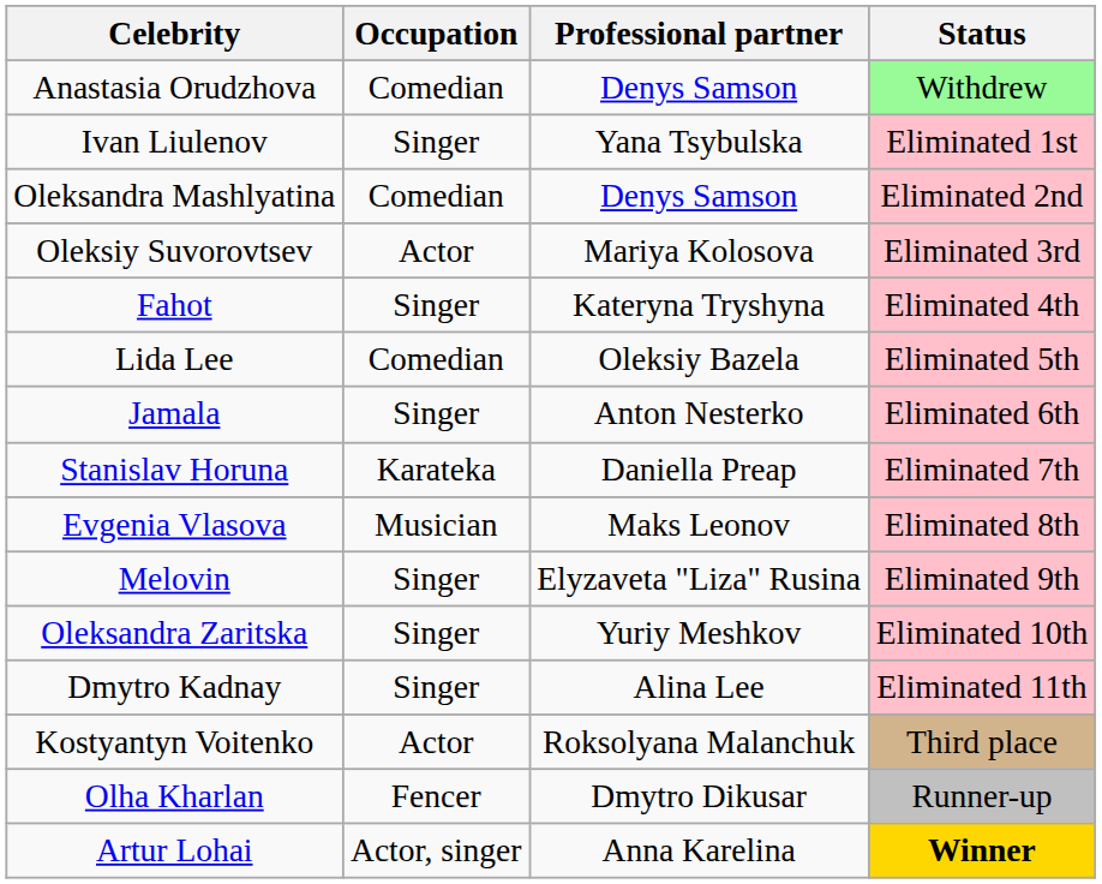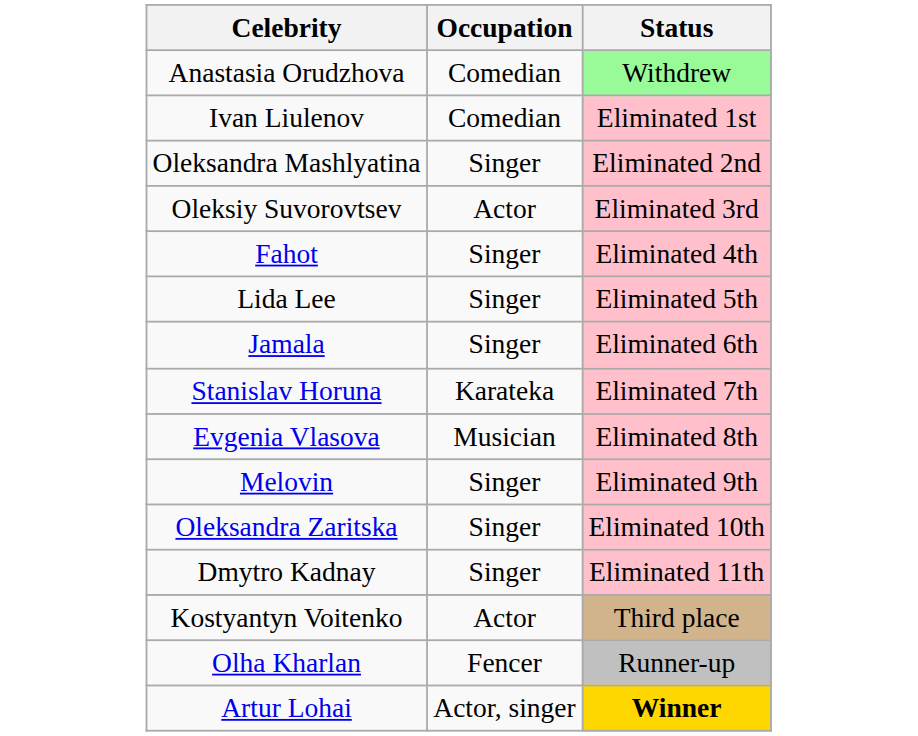 <table class="wikitable sortable" style="margin:auto; text-align:center; font-size:95%;">
 <tr>
 <th>Celebrity</th>
 <th>Occupation</th>
-<th>Professional partner</th>
 <th>Status</th>
 </tr>
 <tr>
 <td>Anastasia Orudzhova</td>
 <td>Comedian</td>
-<td><a href='#'>Denys Samson</a></td>
 <td style="background:palegreen;">Withdrew</td>
 </tr>
 <tr>
 <td>Ivan Liulenov</td>
-<td>Singer</td>
-<td>Yana Tsybulska</td>
+<td>Comedian</td>
 <td style="background:pink;">Eliminated 1st</td>
 </tr>
 <tr>
 <td>Oleksandra Mashlyatina</td>
-<td>Comedian</td>
-<td><a href='#'>Denys Samson</a></td>
+<td>Singer</td>
 <td style="background:pink;">Eliminated 2nd</td>
 </tr>
 <tr>
 <td>Oleksiy Suvorovtsev</td>
 <td>Actor</td>
-<td>Mariya Kolosova</td>
 <td style="background:pink;">Eliminated 3rd</td>
 </tr>
 <tr>
 <td><a href='#'>Fahot</a></td>
 <td>Singer</td>
-<td>Kateryna Tryshyna</td>
 <td style="background:pink;">Eliminated 4th</td>
 </tr>
 <tr>
 <td>Lida Lee</td>
-<td>Comedian</td>
-<td>Oleksiy Bazela</td>
+<td>Singer</td>
 <td style="background:pink;">Eliminated 5th</td>
 </tr>
 <tr>
 <td><a href='#'>Jamala</a></td>
 <td>Singer</td>
-<td>Anton Nesterko</td>
 <td style="background:pink;">Eliminated 6th</td>
 </tr>
 <tr>
 <td><a href='#'>Stanislav Horuna</a></td>
 <td>Karateka</td>
-<td>Daniella Preap</td>
 <td style="background:pink;">Eliminated 7th</td>
 </tr>
 <tr>
 <td><a href='#'>Evgenia Vlasova</a></td>
 <td>Musician</td>
-<td>Maks Leonov</td>
 <td style="background:pink;">Eliminated 8th</td>
 </tr>
 <tr>
 <td><a href='#'>Melovin</a></td>
 <td>Singer</td>
-<td>Elyzaveta "Liza" Rusina</td>
 <td style="background:pink;">Eliminated 9th</td>
 </tr>
 <tr>
 <td><a href='#'>Oleksandra Zaritska</a></td>
 <td>Singer</td>
-<td>Yuriy Meshkov</td>
 <td style="background:pink;">Eliminated 10th</td>
 </tr>
 <tr>
 <td>Dmytro Kadnay</td>
 <td>Singer</td>
-<td>Alina Lee</td>
 <td style="background:pink;">Eliminated 11th</td>
 </tr>
 <tr>
 <td>Kostyantyn Voitenko</td>
 <td>Actor</td>
-<td>Roksolyana Malanchuk</td>
 <td style="background:tan;">Third place</td>
 </tr>
 <tr>
 <td><a href='#'>Olha Kharlan</a></td>
 <td>Fencer</td>
-<td>Dmytro Dikusar</td>
 <td style="background:silver;">Runner-up</td>
 </tr>
 <tr>
 <td><a href='#'>Artur Lohai</a></td>
 <td>Actor, singer</td>
-<td>Anna Karelina</td>
 <td style="background:gold;"><strong>Winner</strong></td>
 </tr>
 </table>
